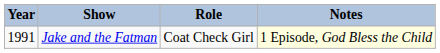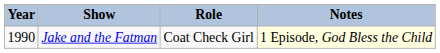 <table class="wikitable">
 <tr style="text-align:center;">
 <th style="background:#B0C4DE;">Year</th>
 <th style="background:#B0C4DE;">Show</th>
 <th style="background:#B0C4DE;">Role</th>
 <th style="background:#B0C4DE;">Notes</th>
 </tr>
 <tr>
-<td>1991</td>
+<td>1990</td>
 <td><em><a href='#'>Jake and the Fatman</a></em></td>
 <td>Coat Check Girl</td>
 <td style="background: lightyellow;">1 Episode, <em>God Bless the Child</em></td>
 </tr>
 </table>
